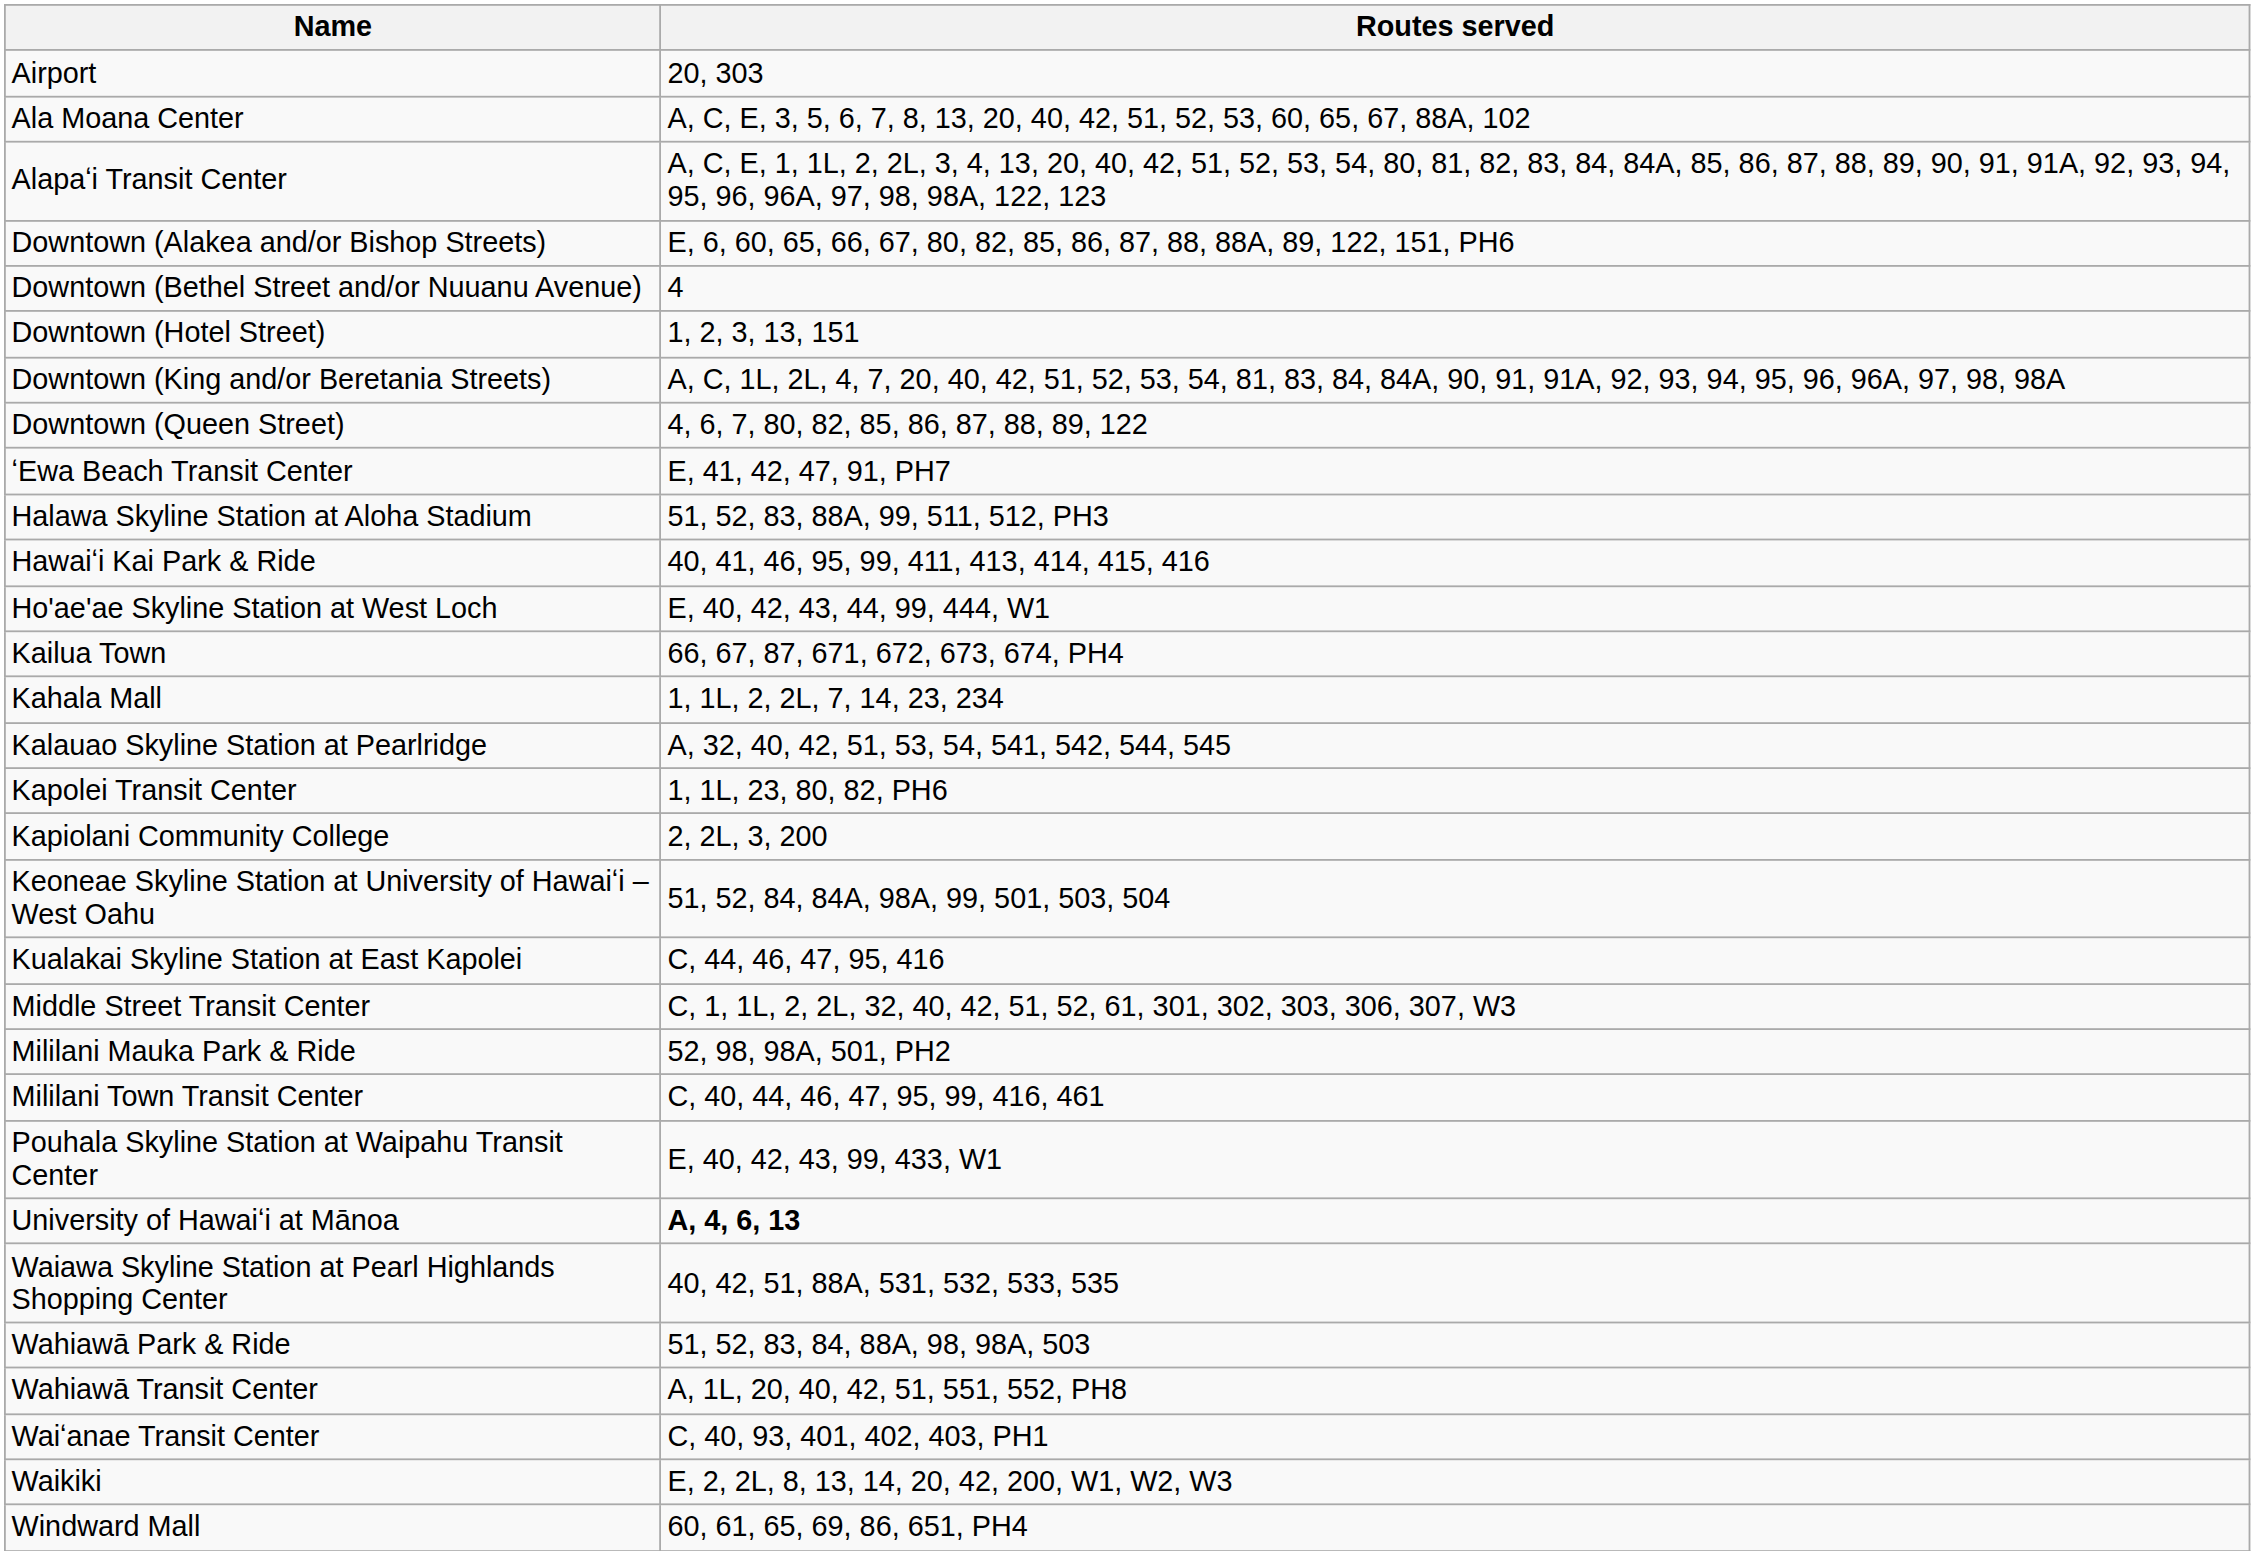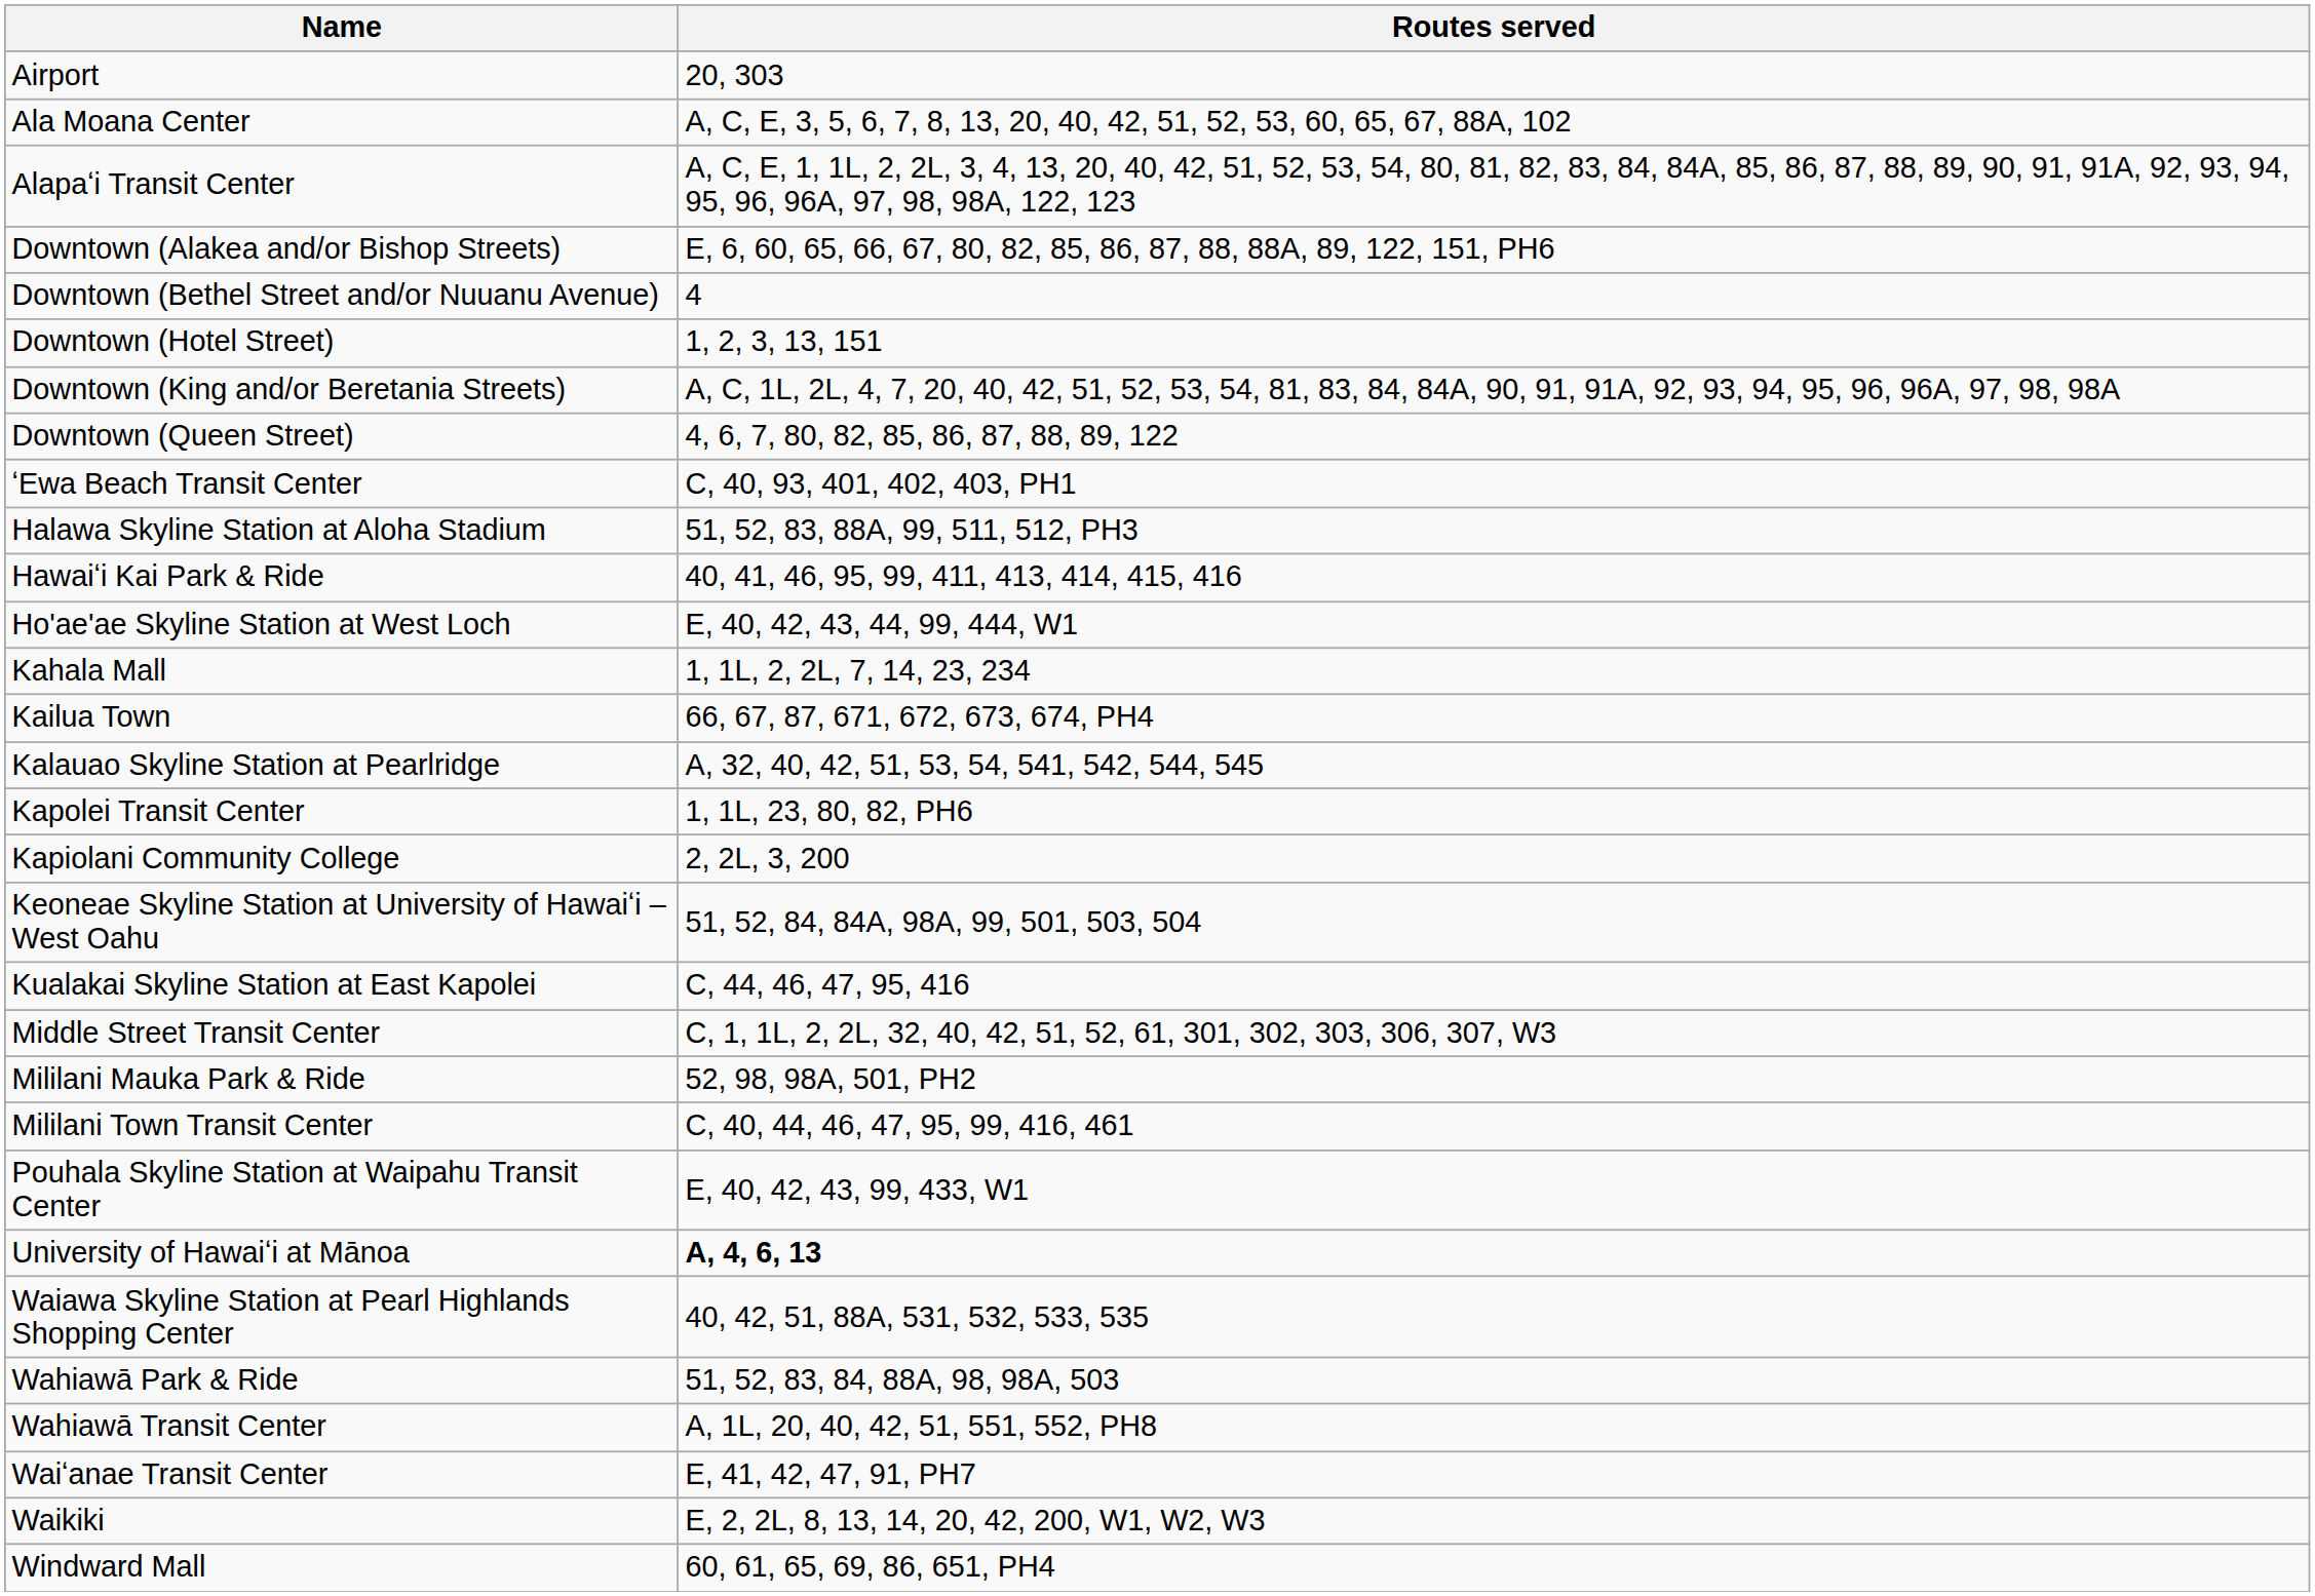 <table class="wikitable sticky-header">
 <tr>
 <th>Name</th>
 <th>Routes served</th>
 </tr>
 <tr>
 <td>Airport</td>
 <td>20, 303</td>
 </tr>
 <tr>
 <td>Ala Moana Center</td>
 <td>A, C, E, 3, 5, 6, 7, 8, 13, 20, 40, 42, 51, 52, 53, 60, 65, 67, 88A, 102</td>
 </tr>
 <tr>
 <td>Alapaʻi Transit Center</td>
 <td>A, C, E, 1, 1L, 2, 2L, 3, 4, 13, 20, 40, 42, 51, 52, 53, 54, 80, 81, 82, 83, 84, 84A, 85, 86, 87, 88, 89, 90, 91, 91A, 92, 93, 94, 95, 96, 96A, 97, 98, 98A, 122, 123</td>
 </tr>
 <tr>
 <td>Downtown (Alakea and/or Bishop Streets)</td>
 <td>E, 6, 60, 65, 66, 67, 80, 82, 85, 86, 87, 88, 88A, 89, 122, 151, PH6</td>
 </tr>
 <tr>
 <td>Downtown (Bethel Street and/or Nuuanu Avenue)</td>
 <td>4</td>
 </tr>
 <tr>
 <td>Downtown (Hotel Street)</td>
 <td>1, 2, 3, 13, 151</td>
 </tr>
 <tr>
 <td>Downtown (King and/or Beretania Streets)</td>
 <td>A, C, 1L, 2L, 4, 7, 20, 40, 42, 51, 52, 53, 54, 81, 83, 84, 84A, 90, 91, 91A, 92, 93, 94, 95, 96, 96A, 97, 98, 98A</td>
 </tr>
 <tr>
 <td>Downtown (Queen Street)</td>
 <td>4, 6, 7, 80, 82, 85, 86, 87, 88, 89, 122</td>
 </tr>
 <tr>
 <td>ʻEwa Beach Transit Center</td>
-<td>E, 41, 42, 47, 91, PH7</td>
+<td>C, 40, 93, 401, 402, 403, PH1</td>
 </tr>
 <tr>
 <td>Halawa Skyline Station at Aloha Stadium</td>
 <td>51, 52, 83, 88A, 99, 511, 512, PH3</td>
 </tr>
 <tr>
 <td>Hawaiʻi Kai Park & Ride</td>
 <td>40, 41, 46, 95, 99, 411, 413, 414, 415, 416</td>
 </tr>
 <tr>
 <td>Ho'ae'ae Skyline Station at West Loch</td>
 <td>E, 40, 42, 43, 44, 99, 444, W1</td>
 </tr>
 <tr>
+<td>Kahala Mall</td>
+<td>1, 1L, 2, 2L, 7, 14, 23, 234</td>
+</tr>
+<tr>
 <td>Kailua Town</td>
 <td>66, 67, 87, 671, 672, 673, 674, PH4</td>
-</tr>
-<tr>
-<td>Kahala Mall</td>
-<td>1, 1L, 2, 2L, 7, 14, 23, 234</td>
 </tr>
 <tr>
 <td>Kalauao Skyline Station at Pearlridge</td>
 <td>A, 32, 40, 42, 51, 53, 54, 541, 542, 544, 545</td>
 </tr>
 <tr>
 <td>Kapolei Transit Center</td>
 <td>1, 1L, 23, 80, 82, PH6</td>
 </tr>
 <tr>
 <td>Kapiolani Community College</td>
 <td>2, 2L, 3, 200</td>
 </tr>
 <tr>
 <td>Keoneae Skyline Station at University of Hawaiʻi – West Oahu</td>
 <td>51, 52, 84, 84A, 98A, 99, 501, 503, 504</td>
 </tr>
 <tr>
 <td>Kualakai Skyline Station at East Kapolei</td>
 <td>C, 44, 46, 47, 95, 416</td>
 </tr>
 <tr>
 <td>Middle Street Transit Center</td>
 <td>C, 1, 1L, 2, 2L, 32, 40, 42, 51, 52, 61, 301, 302, 303, 306, 307, W3</td>
 </tr>
 <tr>
 <td>Mililani Mauka Park & Ride</td>
 <td>52, 98, 98A, 501, PH2</td>
 </tr>
 <tr>
 <td>Mililani Town Transit Center</td>
 <td>C, 40, 44, 46, 47, 95, 99, 416, 461</td>
 </tr>
 <tr>
 <td>Pouhala Skyline Station at Waipahu Transit Center</td>
 <td>E, 40, 42, 43, 99, 433, W1</td>
 </tr>
 <tr>
 <td>University of Hawaiʻi at Mānoa</td>
 <td><strong>A, 4, 6, 13</strong></td>
 </tr>
 <tr>
 <td>Waiawa Skyline Station at Pearl Highlands Shopping Center</td>
 <td>40, 42, 51, 88A, 531, 532, 533, 535</td>
 </tr>
 <tr>
 <td>Wahiawā Park & Ride</td>
 <td>51, 52, 83, 84, 88A, 98, 98A, 503</td>
 </tr>
 <tr>
 <td>Wahiawā Transit Center</td>
 <td>A, 1L, 20, 40, 42, 51, 551, 552, PH8</td>
 </tr>
 <tr>
 <td>Waiʻanae Transit Center</td>
-<td>C, 40, 93, 401, 402, 403, PH1</td>
+<td>E, 41, 42, 47, 91, PH7</td>
 </tr>
 <tr>
 <td>Waikiki</td>
 <td>E, 2, 2L, 8, 13, 14, 20, 42, 200, W1, W2, W3</td>
 </tr>
 <tr>
 <td>Windward Mall</td>
 <td>60, 61, 65, 69, 86, 651, PH4</td>
 </tr>
 </table>
